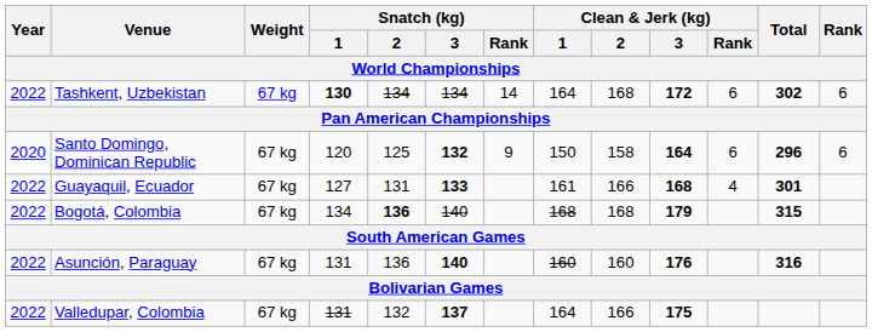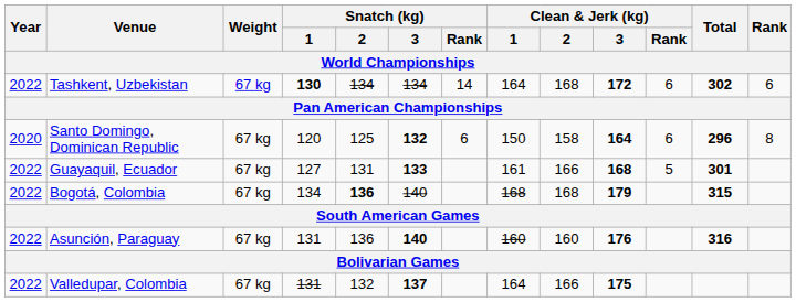 <table class = "wikitable" style="text-align:center;">
 <tr>
 <th rowspan=2 width=40>Year</th>
 <th rowspan=2 width=250>Venue</th>
 <th rowspan=2 width=60>Weight</th>
 <th colspan=4>Snatch (kg)</th>
 <th colspan=4>Clean & Jerk (kg)</th>
 <th rowspan=2 width=65>Total</th>
 <th rowspan=2 width=40>Rank</th>
 </tr>
 <tr>
 <th width=65>1</th>
 <th width=65>2</th>
 <th width=65>3</th>
 <th width=45>Rank</th>
 <th width=65>1</th>
 <th width=65>2</th>
 <th width=65>3</th>
 <th width=45>Rank</th>
 </tr>
 <tr>
 <th colspan=13><a href='#'>World Championships</a></th>
 </tr>
 <tr>
 <td><a href='#'>2022</a></td>
 <td align=left> <a href='#'>Tashkent</a>, <a href='#'>Uzbekistan</a></td>
 <td><a href='#'>67 kg</a></td>
 <td><strong>130</strong></td>
 <td><s>134</s></td>
 <td><s>134</s></td>
 <td>14</td>
 <td>164</td>
 <td>168</td>
 <td><strong>172</strong></td>
 <td>6</td>
 <td><strong>302</strong></td>
 <td>6</td>
 </tr>
 <tr>
 <th colspan=13><a href='#'>Pan American Championships</a></th>
 </tr>
 <tr>
 <td><a href='#'>2020</a></td>
 <td align=left> <a href='#'>Santo Domingo</a>, <a href='#'>Dominican Republic</a></td>
 <td>67 kg</td>
 <td>120</td>
 <td>125</td>
 <td><strong>132</strong></td>
-<td>9</td>
+<td>6</td>
 <td>150</td>
 <td>158</td>
 <td><strong>164</strong></td>
 <td>6</td>
 <td><strong>296</strong></td>
-<td>6</td>
+<td>8</td>
 </tr>
 <tr>
 <td><a href='#'>2022</a></td>
 <td align=left> <a href='#'>Guayaquil</a>, <a href='#'>Ecuador</a></td>
 <td>67 kg</td>
 <td>127</td>
 <td>131</td>
 <td><strong>133</strong></td>
 <td></td>
 <td>161</td>
 <td>166</td>
 <td><strong>168</strong></td>
-<td>4</td>
+<td>5</td>
 <td><strong>301</strong></td>
 <td></td>
 </tr>
 <tr>
 <td><a href='#'>2022</a></td>
 <td align=left> <a href='#'>Bogotá</a>, <a href='#'>Colombia</a></td>
 <td>67 kg</td>
 <td>134</td>
 <td><strong>136</strong></td>
 <td><s>140</s></td>
 <td></td>
 <td><s>168</s></td>
 <td>168</td>
 <td><strong>179</strong></td>
 <td></td>
 <td><strong>315</strong></td>
 <td></td>
 </tr>
 <tr>
 <th colspan=13><a href='#'>South American Games</a></th>
 </tr>
 <tr>
 <td><a href='#'>2022</a></td>
 <td align=left> <a href='#'>Asunción</a>, <a href='#'>Paraguay</a></td>
 <td>67 kg</td>
 <td>131</td>
 <td>136</td>
 <td><strong>140</strong></td>
 <td></td>
 <td><s>160</s></td>
 <td>160</td>
 <td><strong>176</strong></td>
 <td></td>
 <td><strong>316</strong></td>
 <td></td>
 </tr>
 <tr>
 <th colspan=13><a href='#'>Bolivarian Games</a></th>
 </tr>
 <tr>
 <td><a href='#'>2022</a></td>
 <td align=left> <a href='#'>Valledupar</a>, <a href='#'>Colombia</a></td>
 <td>67 kg</td>
 <td><s>131</s></td>
 <td>132</td>
 <td><strong>137</strong></td>
 <td></td>
 <td>164</td>
 <td>166</td>
 <td><strong>175</strong></td>
 <td></td>
 <td></td>
 <td></td>
 </tr>
 </table>
